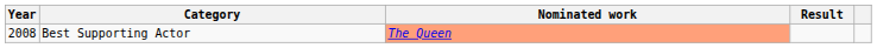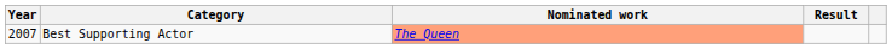 <table class="wikitable">
 <tr>
 <th scope="col" style="width:1em;">Year</th>
 <th scope="col" style="width:29em;">Category</th>
 <th scope="col" style="width:34em;">Nominated work</th>
 <th scope="col" style="width:5em;">Result</th>
 <th scope="col" style="width:1em;"></th>
 </tr>
 <tr>
-<td>2008</td>
+<td>2007</td>
 <td>Best Supporting Actor</td>
 <td style="background: lightsalmon;"><em><a href='#'>The Queen</a></em></td>
 <td></td>
 <td></td>
 </tr>
 </table>
